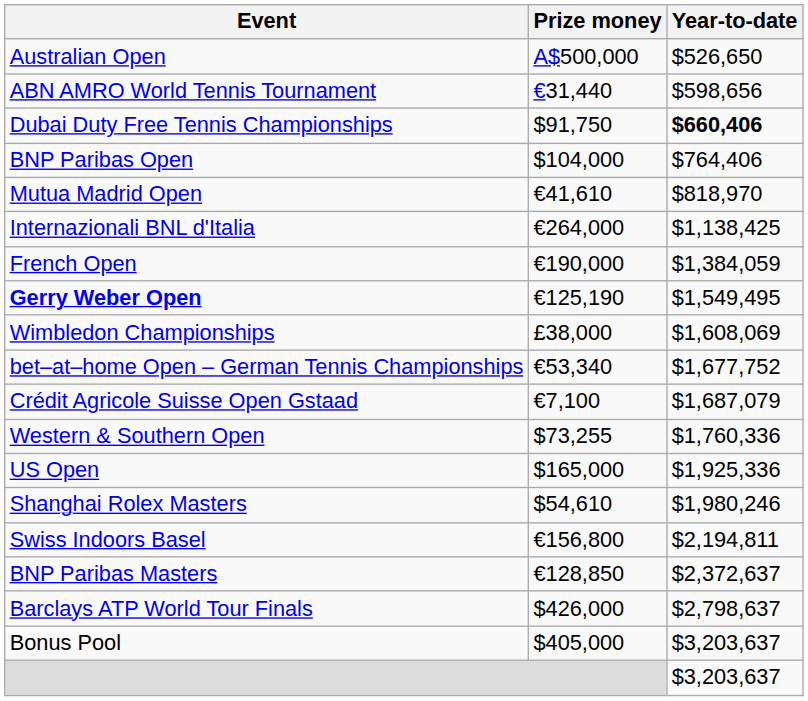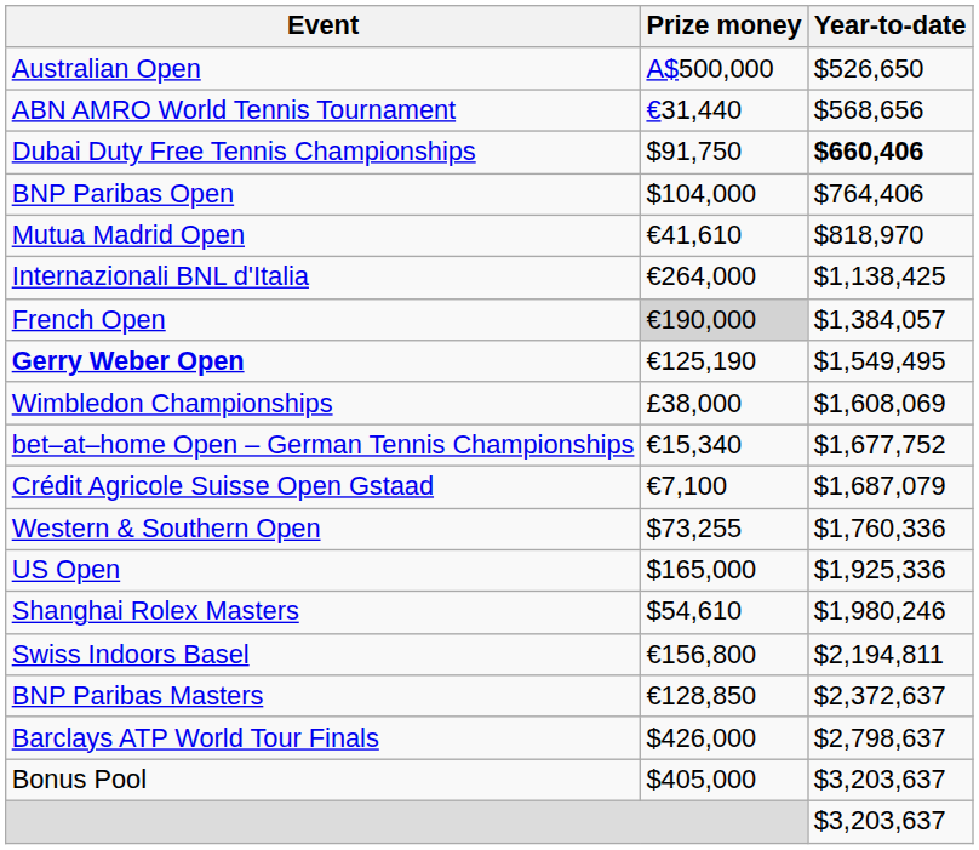 <table class="wikitable sortable">
 <tr>
 <th>Event</th>
 <th>Prize money</th>
 <th>Year-to-date</th>
 </tr>
 <tr>
 <td><a href='#'>Australian Open</a></td>
 <td><a href='#'>A$</a>500,000</td>
 <td>$526,650</td>
 </tr>
 <tr>
 <td><a href='#'>ABN AMRO World Tennis Tournament</a></td>
 <td><a href='#'>€</a>31,440</td>
-<td>$598,656</td>
+<td>$568,656</td>
 </tr>
 <tr>
 <td><a href='#'>Dubai Duty Free Tennis Championships</a></td>
 <td>$91,750</td>
 <td><strong>$660,406</strong></td>
 </tr>
 <tr>
 <td><a href='#'>BNP Paribas Open</a></td>
 <td>$104,000</td>
 <td>$764,406</td>
 </tr>
 <tr>
 <td><a href='#'>Mutua Madrid Open</a></td>
 <td>€41,610</td>
 <td>$818,970</td>
 </tr>
 <tr>
 <td><a href='#'>Internazionali BNL d'Italia</a></td>
 <td>€264,000</td>
 <td>$1,138,425</td>
 </tr>
 <tr>
 <td><a href='#'>French Open</a></td>
-<td>€190,000</td>
-<td>$1,384,059</td>
+<td style="background: lightgrey;">€190,000</td>
+<td>$1,384,057</td>
 </tr>
 <tr>
 <td><strong><a href='#'>Gerry Weber Open</a></strong></td>
 <td>€125,190</td>
 <td>$1,549,495</td>
 </tr>
 <tr>
 <td><a href='#'>Wimbledon Championships</a></td>
 <td>£38,000</td>
 <td>$1,608,069</td>
 </tr>
 <tr>
 <td><a href='#'>bet–at–home Open – German Tennis Championships</a></td>
-<td>€53,340</td>
+<td>€15,340</td>
 <td>$1,677,752</td>
 </tr>
 <tr>
 <td><a href='#'>Crédit Agricole Suisse Open Gstaad</a></td>
 <td>€7,100</td>
 <td>$1,687,079</td>
 </tr>
 <tr>
 <td><a href='#'>Western & Southern Open</a></td>
 <td>$73,255</td>
 <td>$1,760,336</td>
 </tr>
 <tr>
 <td><a href='#'>US Open</a></td>
 <td>$165,000</td>
 <td>$1,925,336</td>
 </tr>
 <tr>
 <td><a href='#'>Shanghai Rolex Masters</a></td>
 <td>$54,610</td>
 <td>$1,980,246</td>
 </tr>
 <tr>
 <td><a href='#'>Swiss Indoors Basel</a></td>
 <td>€156,800</td>
 <td>$2,194,811</td>
 </tr>
 <tr>
 <td><a href='#'>BNP Paribas Masters</a></td>
 <td>€128,850</td>
 <td>$2,372,637</td>
 </tr>
 <tr>
 <td><a href='#'>Barclays ATP World Tour Finals</a></td>
 <td>$426,000</td>
 <td>$2,798,637</td>
 </tr>
 <tr>
 <td>Bonus Pool</td>
 <td>$405,000</td>
 <td>$3,203,637</td>
 </tr>
 <tr class="sortbottom">
 <td colspan=2 bgcolor=#DCDCDC></td>
 <td>$3,203,637</td>
 </tr>
 </table>
